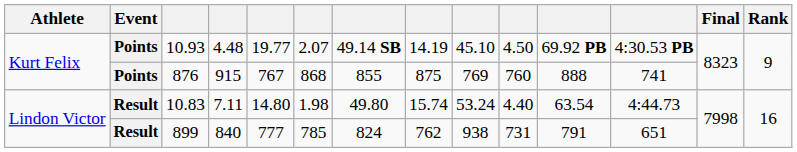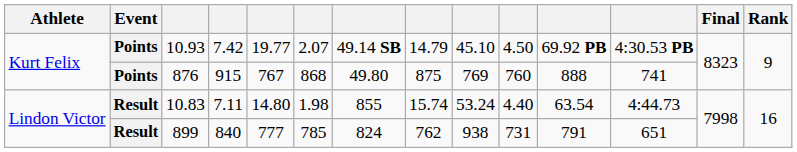 <table class="wikitable" style="font-size:90%">
 <tr>
 <th>Athlete</th>
 <th>Event</th>
 <th></th>
 <th></th>
 <th></th>
 <th></th>
 <th></th>
 <th></th>
 <th></th>
 <th></th>
 <th></th>
 <th></th>
 <th>Final</th>
 <th>Rank</th>
 </tr>
 <tr align=center>
 <td rowspan=2 align=left><a href='#'>Kurt Felix</a></td>
 <th style="font-size:95%">Points</th>
 <td>10.93</td>
-<td>4.48</td>
+<td>7.42</td>
 <td>19.77</td>
 <td>2.07</td>
 <td>49.14 <strong>SB</strong></td>
-<td>14.19</td>
+<td>14.79</td>
 <td>45.10</td>
 <td>4.50</td>
 <td>69.92 <strong>PB</strong></td>
 <td>4:30.53 <strong>PB</strong></td>
 <td rowspan=2>8323</td>
 <td rowspan=2>9</td>
 </tr>
 <tr align=center>
 <th style="font-size:95%">Points</th>
 <td>876</td>
 <td>915</td>
 <td>767</td>
 <td>868</td>
-<td>855</td>
+<td>49.80</td>
 <td>875</td>
 <td>769</td>
 <td>760</td>
 <td>888</td>
 <td>741</td>
 </tr>
 <tr align=center>
 <td rowspan=2 align=left><a href='#'>Lindon Victor</a></td>
 <th style="font-size:95%">Result</th>
 <td>10.83</td>
 <td>7.11</td>
 <td>14.80</td>
 <td>1.98</td>
-<td>49.80</td>
+<td>855</td>
 <td>15.74</td>
 <td>53.24</td>
 <td>4.40</td>
 <td>63.54</td>
 <td>4:44.73</td>
 <td rowspan=2>7998</td>
 <td rowspan=2>16</td>
 </tr>
 <tr align=center>
 <th style="font-size:95%">Result</th>
 <td>899</td>
 <td>840</td>
 <td>777</td>
 <td>785</td>
 <td>824</td>
 <td>762</td>
 <td>938</td>
 <td>731</td>
 <td>791</td>
 <td>651</td>
 </tr>
 </table>
